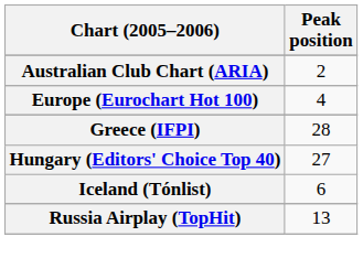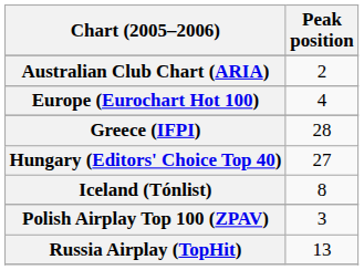 <table class="wikitable sortable plainrowheaders" style="text-align:center">
 <tr>
 <th>Chart (2005–2006)</th>
 <th>Peak<br>position</th>
 </tr>
 <tr>
 </tr>
 <tr>
 <th scope="row">Australian Club Chart (<a href='#'>ARIA</a>)</th>
 <td>2</td>
 </tr>
 <tr>
 </tr>
 <tr>
 </tr>
 <tr>
 </tr>
 <tr>
 </tr>
 <tr>
 </tr>
 <tr>
 </tr>
 <tr>
 <th scope="row">Europe (<a href='#'>Eurochart Hot 100</a>)</th>
 <td>4</td>
 </tr>
 <tr>
 </tr>
 <tr>
 <th scope="row">Greece (<a href='#'>IFPI</a>)</th>
 <td>28</td>
 </tr>
 <tr>
 <th scope="row">Hungary (<a href='#'>Editors' Choice Top 40</a>)</th>
 <td>27</td>
 </tr>
 <tr>
 <th scope="row">Iceland (Tónlist)</th>
-<td>6</td>
+<td>8</td>
 </tr>
 <tr>
 </tr>
 <tr>
 </tr>
 <tr>
 </tr>
 <tr>
+</tr>
+<tr>
+<th scope="row">Polish Airplay Top 100 (<a href='#'>ZPAV</a>)</th>
+<td>3</td>
 </tr>
 <tr>
 <th scope="row">Russia Airplay (<a href='#'>TopHit</a>)</th>
 <td>13</td>
 </tr>
 <tr>
 </tr>
 <tr>
 </tr>
 <tr>
 </tr>
 <tr>
 </tr>
 <tr>
 </tr>
 <tr>
 </tr>
 <tr>
 </tr>
 </table>
